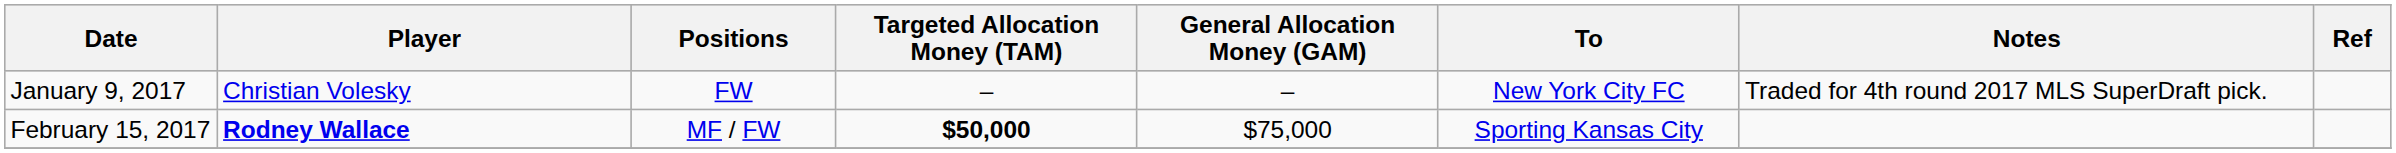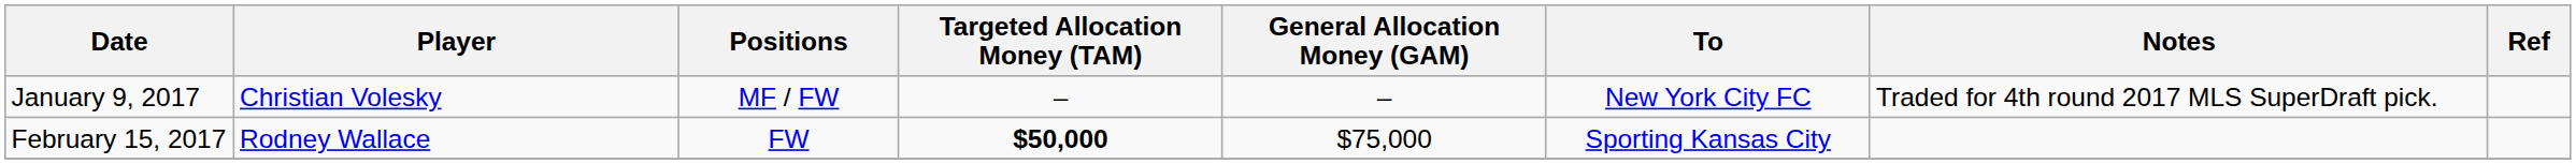 <table class="wikitable" style="text-align:left; font-size:95%;">
 <tr>
 <th style="width:125px;">Date</th>
 <th style="width:250px;">Player</th>
 <th style="width:120px;">Positions</th>
 <th style="width:180px;">Targeted Allocation Money (TAM)</th>
 <th style="width:180px;">General Allocation Money (GAM)</th>
 <th style="width:180px;">To</th>
 <th style="width:350px;">Notes</th>
 <th style="width:40px;">Ref</th>
 </tr>
 <tr>
 <td>January 9, 2017</td>
 <td> <a href='#'>Christian Volesky</a></td>
-<td style="text-align:center;"><a href='#'>FW</a></td>
+<td style="text-align:center;"><a href='#'>MF</a> / <a href='#'>FW</a></td>
 <td style="text-align:center;">–</td>
 <td style="text-align:center;">–</td>
 <td style="text-align:center;"><a href='#'>New York City FC</a></td>
 <td>Traded for 4th round 2017 MLS SuperDraft pick.</td>
 <td></td>
 </tr>
 <tr>
 <td>February 15, 2017</td>
-<td><strong> <a href='#'>Rodney Wallace</a></strong></td>
-<td style="text-align:center;"><a href='#'>MF</a> / <a href='#'>FW</a></td>
+<td> <a href='#'>Rodney Wallace</a></td>
+<td style="text-align:center;"><a href='#'>FW</a></td>
 <td style="text-align:center;"><strong>$50,000</strong></td>
 <td style="text-align:center;">$75,000</td>
 <td style="text-align:center;"><a href='#'>Sporting Kansas City</a></td>
 <td></td>
 <td></td>
 </tr>
 <tr>
 </tr>
 </table>
